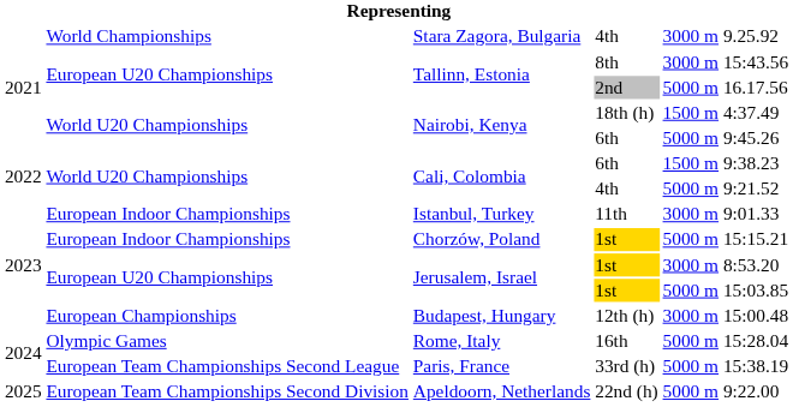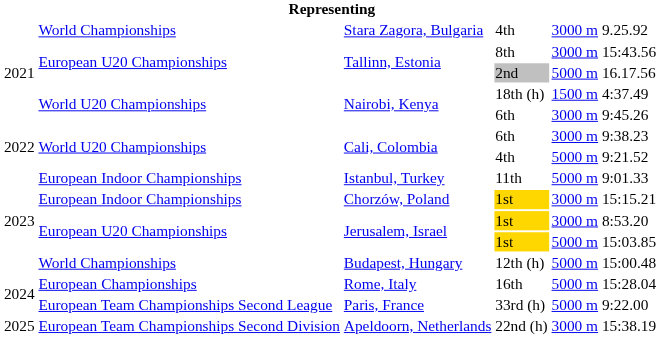 <table>
 <tr>
 <th colspan="7">Representing </th>
 </tr>
 <tr>
 <td rowspan=5>2021</td>
 <td><a href='#'>World Championships</a></td>
 <td><a href='#'>Stara Zagora, Bulgaria</a></td>
 <td>4th</td>
 <td><a href='#'>3000 m</a></td>
 <td>9.25.92</td>
 <td></td>
 </tr>
 <tr>
 <td rowspan=2><a href='#'> European U20 Championships</a></td>
 <td rowspan=2><a href='#'>Tallinn, Estonia</a></td>
 <td>8th</td>
 <td><a href='#'>3000 m</a></td>
 <td>15:43.56</td>
 <td> </td>
 </tr>
 <tr>
 <td bgcolor=silver>2nd</td>
 <td><a href='#'>5000 m</a></td>
 <td>16.17.56</td>
 <td></td>
 </tr>
 <tr>
 <td rowspan=2><a href='#'>World U20 Championships</a></td>
 <td rowspan=2><a href='#'>Nairobi, Kenya</a></td>
 <td>18th (h)</td>
 <td><a href='#'>1500 m</a></td>
 <td>4:37.49</td>
 <td></td>
 </tr>
 <tr>
 <td>6th</td>
-<td><a href='#'>5000 m</a></td>
+<td><a href='#'>3000 m</a></td>
 <td>9:45.26</td>
 <td></td>
 </tr>
 <tr>
 <td rowspan=2>2022</td>
 <td rowspan=2><a href='#'>World U20 Championships</a></td>
 <td rowspan=2><a href='#'>Cali, Colombia</a></td>
 <td>6th</td>
-<td><a href='#'>1500 m</a></td>
+<td><a href='#'>3000 m</a></td>
 <td>9:38.23</td>
 <td></td>
 </tr>
 <tr>
 <td>4th</td>
 <td><a href='#'>5000 m</a></td>
 <td>9:21.52</td>
 <td> </td>
 </tr>
 <tr>
 <td rowspan=5>2023</td>
 <td><a href='#'>European Indoor Championships</a></td>
 <td><a href='#'>Istanbul, Turkey</a></td>
 <td>11th</td>
-<td><a href='#'>3000 m</a></td>
+<td><a href='#'>5000 m</a></td>
 <td>9:01.33</td>
 <td></td>
 </tr>
 <tr>
 <td><a href='#'>European Indoor Championships</a></td>
 <td><a href='#'>Chorzów, Poland</a></td>
 <td bgcolor=gold>1st</td>
-<td><a href='#'>5000 m</a></td>
+<td><a href='#'>3000 m</a></td>
 <td>15:15.21</td>
 <td></td>
 </tr>
 <tr>
 <td rowspan=2><a href='#'>European U20 Championships</a></td>
 <td rowspan=2><a href='#'>Jerusalem, Israel</a></td>
 <td bgcolor=gold>1st</td>
 <td><a href='#'>3000 m</a></td>
 <td>8:53.20</td>
 <td></td>
 </tr>
 <tr>
 <td bgcolor=gold>1st</td>
 <td><a href='#'>5000 m</a></td>
 <td>15:03.85</td>
 <td><strong></strong></td>
 </tr>
 <tr>
-<td><a href='#'>European Championships</a></td>
+<td><a href='#'>World Championships</a></td>
 <td><a href='#'>Budapest, Hungary</a></td>
 <td>12th (h)</td>
-<td><a href='#'>3000 m</a></td>
+<td><a href='#'>5000 m</a></td>
 <td>15:00.48</td>
 <td></td>
 </tr>
 <tr>
 <td rowspan=2>2024</td>
-<td><a href='#'>Olympic Games</a></td>
+<td><a href='#'>European Championships</a></td>
 <td><a href='#'>Rome, Italy</a></td>
 <td>16th</td>
 <td><a href='#'>5000 m</a></td>
 <td>15:28.04</td>
 <td></td>
 </tr>
 <tr>
 <td><a href='#'>European Team Championships Second League</a></td>
 <td><a href='#'>Paris, France</a></td>
 <td>33rd (h)</td>
 <td><a href='#'>5000 m</a></td>
-<td>15:38.19</td>
+<td>9:22.00</td>
 <td></td>
 </tr>
 <tr>
 <td>2025</td>
 <td><a href='#'>European Team Championships Second Division</a></td>
 <td><a href='#'>Apeldoorn, Netherlands</a></td>
 <td>22nd (h)</td>
-<td><a href='#'>5000 m</a></td>
-<td>9:22.00</td>
+<td><a href='#'>3000 m</a></td>
+<td>15:38.19</td>
 <td></td>
 </tr>
 </table>
